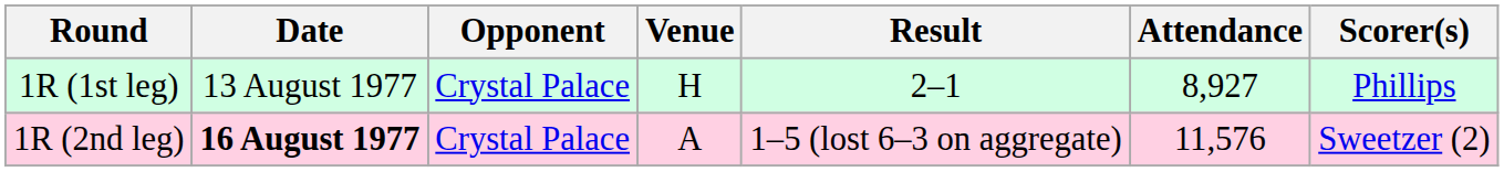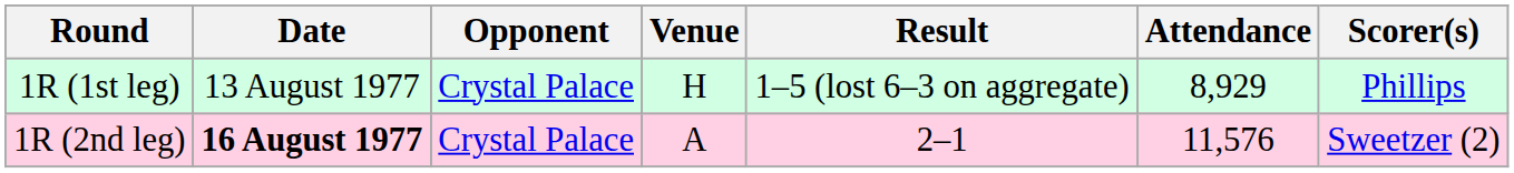 <table class="wikitable sortable" style="text-align:center;">
 <tr>
 <th>Round</th>
 <th>Date</th>
 <th>Opponent</th>
 <th>Venue</th>
 <th>Result</th>
 <th>Attendance</th>
 <th>Scorer(s)</th>
 </tr>
 <tr style="background:#d0ffe3;">
 <td>1R (1st leg)</td>
 <td>13 August 1977</td>
 <td><a href='#'>Crystal Palace</a></td>
 <td>H</td>
-<td>2–1</td>
-<td>8,927</td>
+<td>1–5 (lost 6–3 on aggregate)</td>
+<td>8,929</td>
 <td><a href='#'>Phillips</a></td>
 </tr>
 <tr style="background:#ffd0e3;">
 <td>1R (2nd leg)</td>
 <td><strong>16 August 1977</strong></td>
 <td><a href='#'>Crystal Palace</a></td>
 <td>A</td>
-<td>1–5 (lost 6–3 on aggregate)</td>
+<td>2–1</td>
 <td>11,576</td>
 <td><a href='#'>Sweetzer</a> (2)</td>
 </tr>
 </table>
